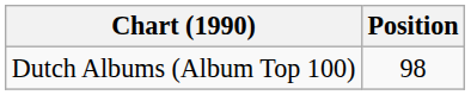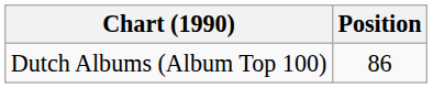 <table class="wikitable">
 <tr>
 <th>Chart (1990)</th>
 <th>Position</th>
 </tr>
 <tr>
 <td>Dutch Albums (Album Top 100)</td>
-<td style="text-align:center;">98</td>
+<td style="text-align:center;">86</td>
 </tr>
 </table>
